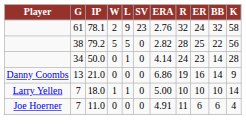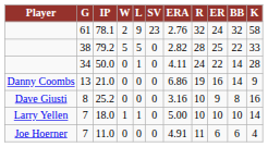 <table class="wikitable sortable">
 <tr>
 <th style="background:#95322c; color:#FFFFFF">Player</th>
 <th style="background:#95322c; color:#FFFFFF">G</th>
 <th style="background:#95322c; color:#FFFFFF">IP</th>
 <th style="background:#95322c; color:#FFFFFF">W</th>
 <th style="background:#95322c; color:#FFFFFF">L</th>
 <th style="background:#95322c; color:#FFFFFF">SV</th>
 <th style="background:#95322c; color:#FFFFFF">ERA</th>
 <th style="background:#95322c; color:#FFFFFF">R</th>
 <th style="background:#95322c; color:#FFFFFF">ER</th>
 <th style="background:#95322c; color:#FFFFFF">BB</th>
 <th style="background:#95322c; color:#FFFFFF">K</th>
 </tr>
 <tr align="center">
 <td></td>
 <td>61</td>
 <td>78.1</td>
 <td>2</td>
 <td>9</td>
 <td>23</td>
 <td>2.76</td>
 <td>32</td>
 <td>24</td>
 <td>32</td>
 <td>58</td>
 </tr>
 <tr align="center">
 <td></td>
 <td>38</td>
 <td>79.2</td>
 <td>5</td>
 <td>5</td>
 <td>0</td>
 <td>2.82</td>
 <td>28</td>
 <td>25</td>
 <td>22</td>
-<td>56</td>
+<td>33</td>
 </tr>
 <tr align="center">
 <td></td>
 <td>34</td>
 <td>50.0</td>
 <td>0</td>
 <td>1</td>
 <td>0</td>
-<td>4.14</td>
+<td>4.11</td>
 <td>24</td>
-<td>23</td>
+<td>22</td>
 <td>14</td>
 <td>28</td>
 </tr>
 <tr align="center">
 <td><a href='#'>Danny Coombs</a></td>
 <td>13</td>
 <td>21.0</td>
 <td>0</td>
 <td>0</td>
 <td>0</td>
 <td>6.86</td>
 <td>19</td>
 <td>16</td>
 <td>14</td>
 <td>9</td>
+</tr>
+<tr align="center">
+<td><a href='#'>Dave Giusti</a></td>
+<td>8</td>
+<td>25.2</td>
+<td>0</td>
+<td>0</td>
+<td>0</td>
+<td>3.16</td>
+<td>10</td>
+<td>9</td>
+<td>8</td>
+<td>16</td>
 </tr>
 <tr align="center">
 <td><a href='#'>Larry Yellen</a></td>
 <td>7</td>
 <td>18.0</td>
 <td>1</td>
 <td>1</td>
 <td>0</td>
 <td>5.00</td>
 <td>10</td>
 <td>10</td>
 <td>10</td>
 <td>14</td>
 </tr>
 <tr align="center">
 <td><a href='#'>Joe Hoerner</a></td>
 <td>7</td>
 <td>11.0</td>
 <td>0</td>
 <td>0</td>
 <td>0</td>
 <td>4.91</td>
 <td>11</td>
 <td>6</td>
 <td>6</td>
 <td>4</td>
 </tr>
 </table>
